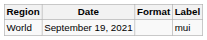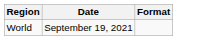 <table class=wikitable>
 <tr>
 <th>Region</th>
 <th>Date</th>
 <th>Format</th>
-<th>Label</th>
 </tr>
 <tr>
 <td>World</td>
 <td>September 19, 2021</td>
 <td></td>
-<td>mui</td>
 </tr>
 </table>
